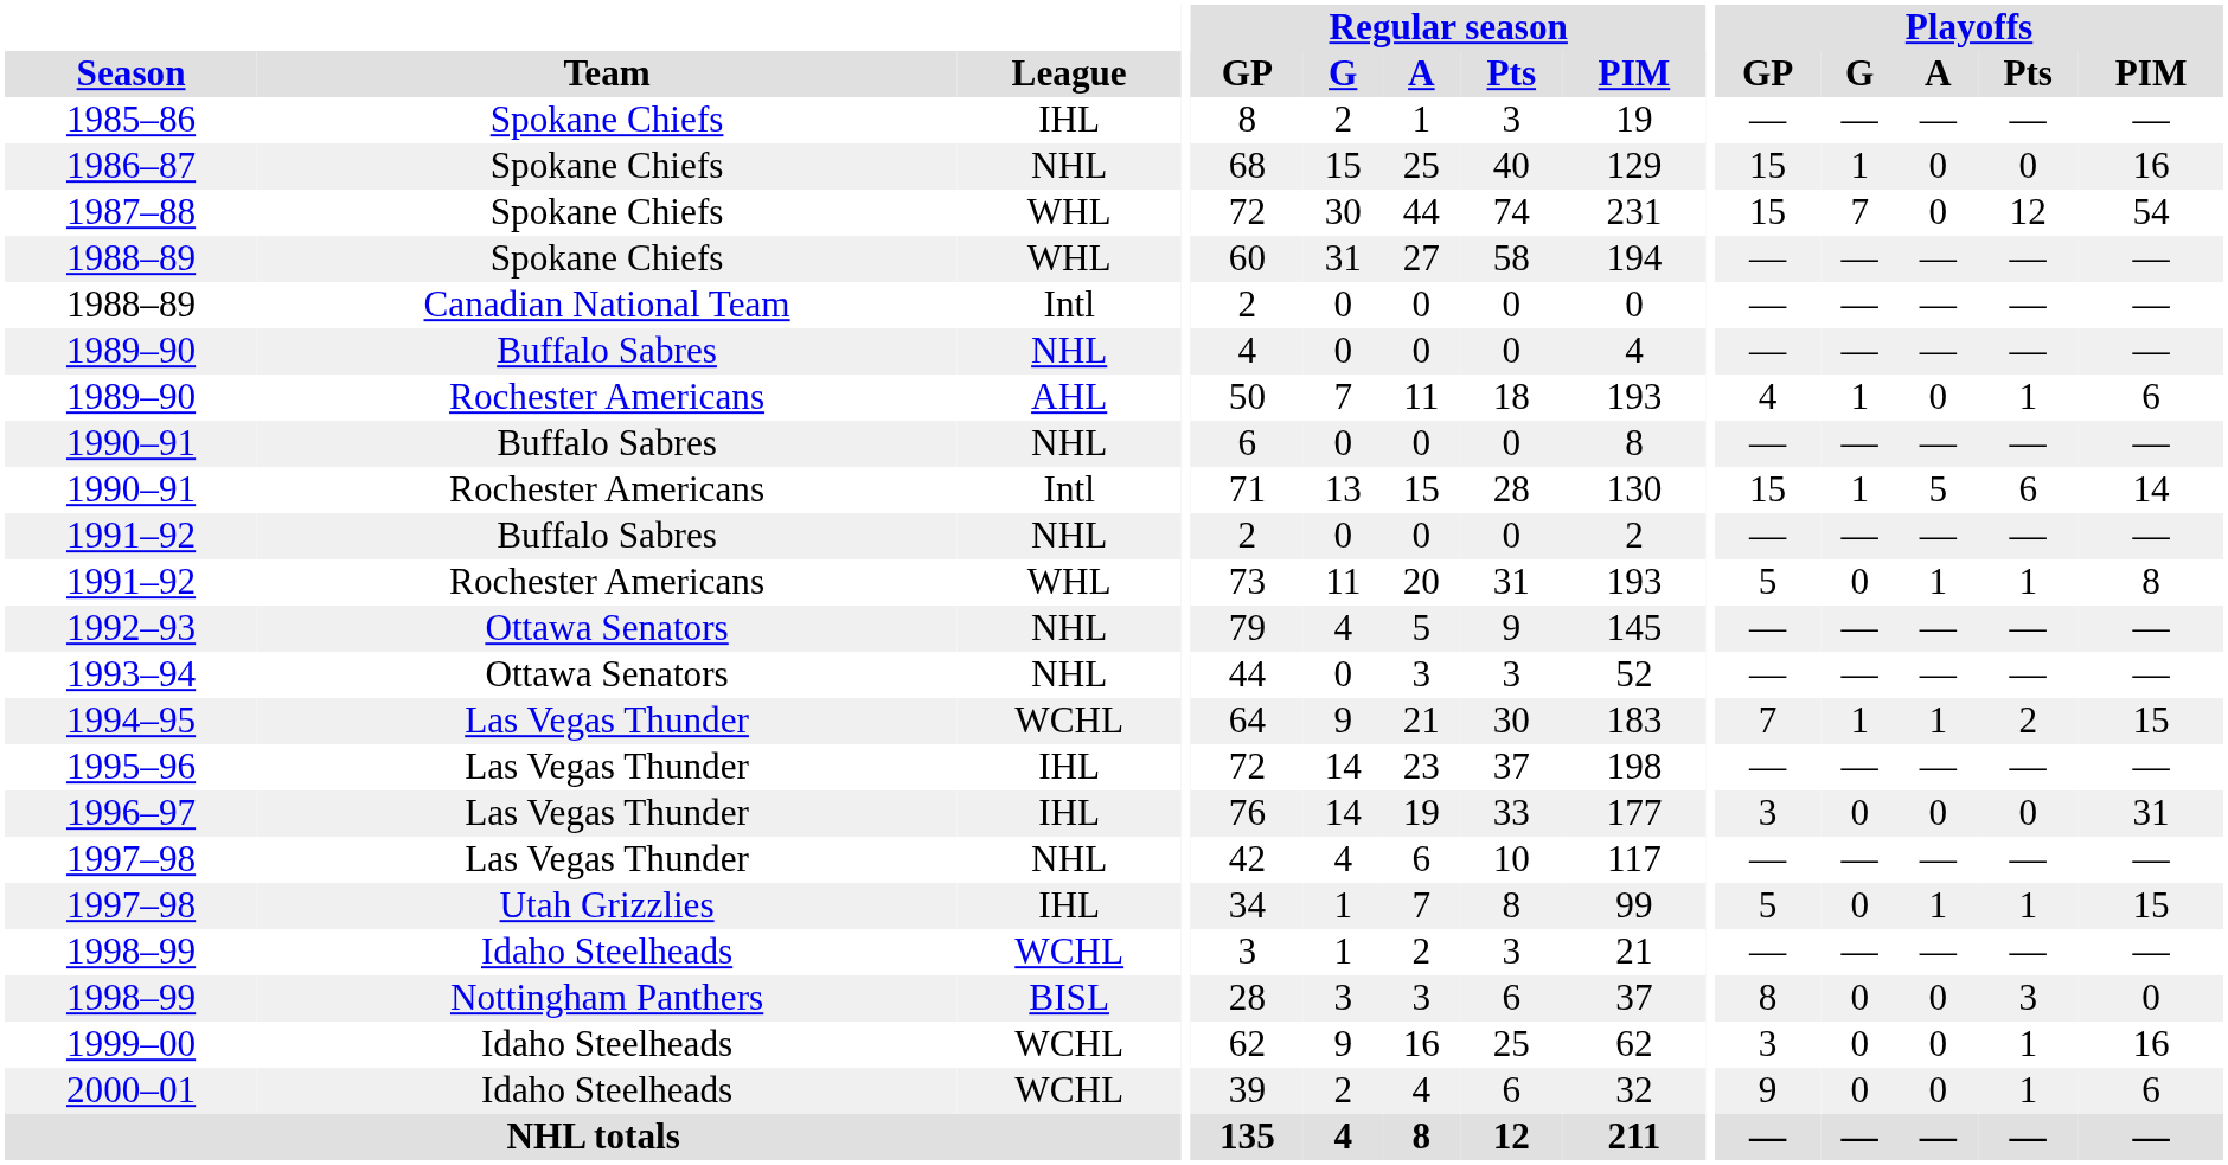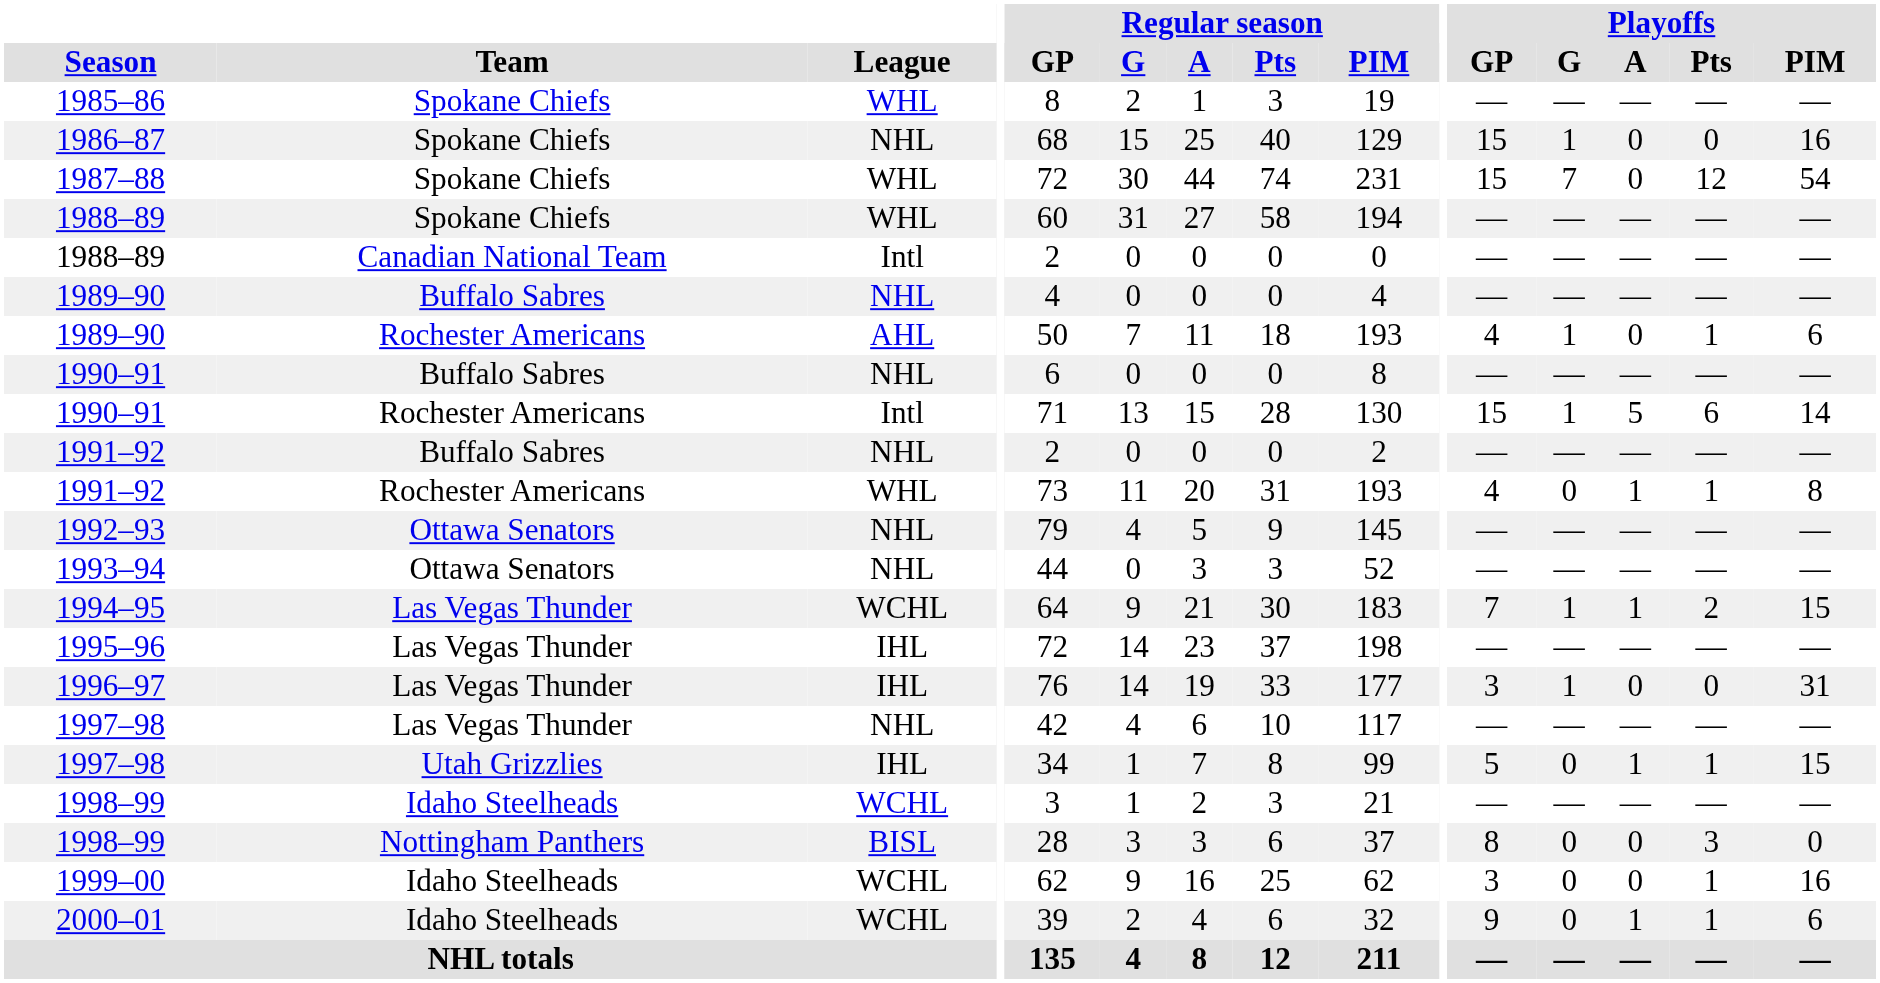 <table border="0" cellpadding="1" cellspacing="0" style="text-align:center; width:60em">
 <tr bgcolor="#e0e0e0">
 <th colspan="3" bgcolor="#ffffff"></th>
 <th rowspan="100" bgcolor="#ffffff"></th>
 <th colspan="5"><a href='#'>Regular season</a></th>
 <th rowspan="100" bgcolor="#ffffff"></th>
 <th colspan="5"><a href='#'>Playoffs</a></th>
 </tr>
 <tr bgcolor="#e0e0e0">
 <th><a href='#'>Season</a></th>
 <th>Team</th>
 <th>League</th>
 <th>GP</th>
 <th><a href='#'>G</a></th>
 <th><a href='#'>A</a></th>
 <th><a href='#'>Pts</a></th>
 <th><a href='#'>PIM</a></th>
 <th>GP</th>
 <th>G</th>
 <th>A</th>
 <th>Pts</th>
 <th>PIM</th>
 </tr>
 <tr>
 <td><a href='#'>1985–86</a></td>
 <td><a href='#'>Spokane Chiefs</a></td>
-<td>IHL</td>
+<td><a href='#'>WHL</a></td>
 <td>8</td>
 <td>2</td>
 <td>1</td>
 <td>3</td>
 <td>19</td>
 <td>—</td>
 <td>—</td>
 <td>—</td>
 <td>—</td>
 <td>—</td>
 </tr>
 <tr bgcolor="#f0f0f0">
 <td><a href='#'>1986–87</a></td>
 <td>Spokane Chiefs</td>
 <td>NHL</td>
 <td>68</td>
 <td>15</td>
 <td>25</td>
 <td>40</td>
 <td>129</td>
 <td>15</td>
 <td>1</td>
 <td>0</td>
 <td>0</td>
 <td>16</td>
 </tr>
 <tr>
 <td><a href='#'>1987–88</a></td>
 <td>Spokane Chiefs</td>
 <td>WHL</td>
 <td>72</td>
 <td>30</td>
 <td>44</td>
 <td>74</td>
 <td>231</td>
 <td>15</td>
 <td>7</td>
 <td>0</td>
 <td>12</td>
 <td>54</td>
 </tr>
 <tr bgcolor="#f0f0f0">
 <td><a href='#'>1988–89</a></td>
 <td>Spokane Chiefs</td>
 <td>WHL</td>
 <td>60</td>
 <td>31</td>
 <td>27</td>
 <td>58</td>
 <td>194</td>
 <td>—</td>
 <td>—</td>
 <td>—</td>
 <td>—</td>
 <td>—</td>
 </tr>
 <tr>
 <td>1988–89</td>
 <td><a href='#'>Canadian National Team</a></td>
 <td>Intl</td>
 <td>2</td>
 <td>0</td>
 <td>0</td>
 <td>0</td>
 <td>0</td>
 <td>—</td>
 <td>—</td>
 <td>—</td>
 <td>—</td>
 <td>—</td>
 </tr>
 <tr bgcolor="#f0f0f0">
 <td><a href='#'>1989–90</a></td>
 <td><a href='#'>Buffalo Sabres</a></td>
 <td><a href='#'>NHL</a></td>
 <td>4</td>
 <td>0</td>
 <td>0</td>
 <td>0</td>
 <td>4</td>
 <td>—</td>
 <td>—</td>
 <td>—</td>
 <td>—</td>
 <td>—</td>
 </tr>
 <tr>
 <td><a href='#'>1989–90</a></td>
 <td><a href='#'>Rochester Americans</a></td>
 <td><a href='#'>AHL</a></td>
 <td>50</td>
 <td>7</td>
 <td>11</td>
 <td>18</td>
 <td>193</td>
 <td>4</td>
 <td>1</td>
 <td>0</td>
 <td>1</td>
 <td>6</td>
 </tr>
 <tr bgcolor="#f0f0f0">
 <td><a href='#'>1990–91</a></td>
 <td>Buffalo Sabres</td>
 <td>NHL</td>
 <td>6</td>
 <td>0</td>
 <td>0</td>
 <td>0</td>
 <td>8</td>
 <td>—</td>
 <td>—</td>
 <td>—</td>
 <td>—</td>
 <td>—</td>
 </tr>
 <tr>
 <td><a href='#'>1990–91</a></td>
 <td>Rochester Americans</td>
 <td>Intl</td>
 <td>71</td>
 <td>13</td>
 <td>15</td>
 <td>28</td>
 <td>130</td>
 <td>15</td>
 <td>1</td>
 <td>5</td>
 <td>6</td>
 <td>14</td>
 </tr>
 <tr bgcolor="#f0f0f0">
 <td><a href='#'>1991–92</a></td>
 <td>Buffalo Sabres</td>
 <td>NHL</td>
 <td>2</td>
 <td>0</td>
 <td>0</td>
 <td>0</td>
 <td>2</td>
 <td>—</td>
 <td>—</td>
 <td>—</td>
 <td>—</td>
 <td>—</td>
 </tr>
 <tr>
 <td><a href='#'>1991–92</a></td>
 <td>Rochester Americans</td>
 <td>WHL</td>
 <td>73</td>
 <td>11</td>
 <td>20</td>
 <td>31</td>
 <td>193</td>
-<td>5</td>
+<td>4</td>
 <td>0</td>
 <td>1</td>
 <td>1</td>
 <td>8</td>
 </tr>
 <tr bgcolor="#f0f0f0">
 <td><a href='#'>1992–93</a></td>
 <td><a href='#'>Ottawa Senators</a></td>
 <td>NHL</td>
 <td>79</td>
 <td>4</td>
 <td>5</td>
 <td>9</td>
 <td>145</td>
 <td>—</td>
 <td>—</td>
 <td>—</td>
 <td>—</td>
 <td>—</td>
 </tr>
 <tr>
 <td><a href='#'>1993–94</a></td>
 <td>Ottawa Senators</td>
 <td>NHL</td>
 <td>44</td>
 <td>0</td>
 <td>3</td>
 <td>3</td>
 <td>52</td>
 <td>—</td>
 <td>—</td>
 <td>—</td>
 <td>—</td>
 <td>—</td>
 </tr>
 <tr bgcolor="#f0f0f0">
 <td><a href='#'>1994–95</a></td>
 <td><a href='#'>Las Vegas Thunder</a></td>
 <td>WCHL</td>
 <td>64</td>
 <td>9</td>
 <td>21</td>
 <td>30</td>
 <td>183</td>
 <td>7</td>
 <td>1</td>
 <td>1</td>
 <td>2</td>
 <td>15</td>
 </tr>
 <tr>
 <td><a href='#'>1995–96</a></td>
 <td>Las Vegas Thunder</td>
 <td>IHL</td>
 <td>72</td>
 <td>14</td>
 <td>23</td>
 <td>37</td>
 <td>198</td>
 <td>—</td>
 <td>—</td>
 <td>—</td>
 <td>—</td>
 <td>—</td>
 </tr>
 <tr bgcolor="#f0f0f0">
 <td><a href='#'>1996–97</a></td>
 <td>Las Vegas Thunder</td>
 <td>IHL</td>
 <td>76</td>
 <td>14</td>
 <td>19</td>
 <td>33</td>
 <td>177</td>
 <td>3</td>
-<td>0</td>
+<td>1</td>
 <td>0</td>
 <td>0</td>
 <td>31</td>
 </tr>
 <tr>
 <td><a href='#'>1997–98</a></td>
 <td>Las Vegas Thunder</td>
 <td>NHL</td>
 <td>42</td>
 <td>4</td>
 <td>6</td>
 <td>10</td>
 <td>117</td>
 <td>—</td>
 <td>—</td>
 <td>—</td>
 <td>—</td>
 <td>—</td>
 </tr>
 <tr bgcolor="#f0f0f0">
 <td><a href='#'>1997–98</a></td>
 <td><a href='#'>Utah Grizzlies</a></td>
 <td>IHL</td>
 <td>34</td>
 <td>1</td>
 <td>7</td>
 <td>8</td>
 <td>99</td>
 <td>5</td>
 <td>0</td>
 <td>1</td>
 <td>1</td>
 <td>15</td>
 </tr>
 <tr>
 <td><a href='#'>1998–99</a></td>
 <td><a href='#'>Idaho Steelheads</a></td>
 <td><a href='#'>WCHL</a></td>
 <td>3</td>
 <td>1</td>
 <td>2</td>
 <td>3</td>
 <td>21</td>
 <td>—</td>
 <td>—</td>
 <td>—</td>
 <td>—</td>
 <td>—</td>
 </tr>
 <tr bgcolor="#f0f0f0">
 <td><a href='#'>1998–99</a></td>
 <td><a href='#'>Nottingham Panthers</a></td>
 <td><a href='#'>BISL</a></td>
 <td>28</td>
 <td>3</td>
 <td>3</td>
 <td>6</td>
 <td>37</td>
 <td>8</td>
 <td>0</td>
 <td>0</td>
 <td>3</td>
 <td>0</td>
 </tr>
 <tr>
 <td><a href='#'>1999–00</a></td>
 <td>Idaho Steelheads</td>
 <td>WCHL</td>
 <td>62</td>
 <td>9</td>
 <td>16</td>
 <td>25</td>
 <td>62</td>
 <td>3</td>
 <td>0</td>
 <td>0</td>
 <td>1</td>
 <td>16</td>
 </tr>
 <tr bgcolor="#f0f0f0">
 <td><a href='#'>2000–01</a></td>
 <td>Idaho Steelheads</td>
 <td>WCHL</td>
 <td>39</td>
 <td>2</td>
 <td>4</td>
 <td>6</td>
 <td>32</td>
 <td>9</td>
 <td>0</td>
-<td>0</td>
+<td>1</td>
 <td>1</td>
 <td>6</td>
 </tr>
 <tr bgcolor="#e0e0e0">
 <th colspan="3">NHL totals</th>
 <th>135</th>
 <th>4</th>
 <th>8</th>
 <th>12</th>
 <th>211</th>
 <th>—</th>
 <th>—</th>
 <th>—</th>
 <th>—</th>
 <th>—</th>
 </tr>
 </table>
